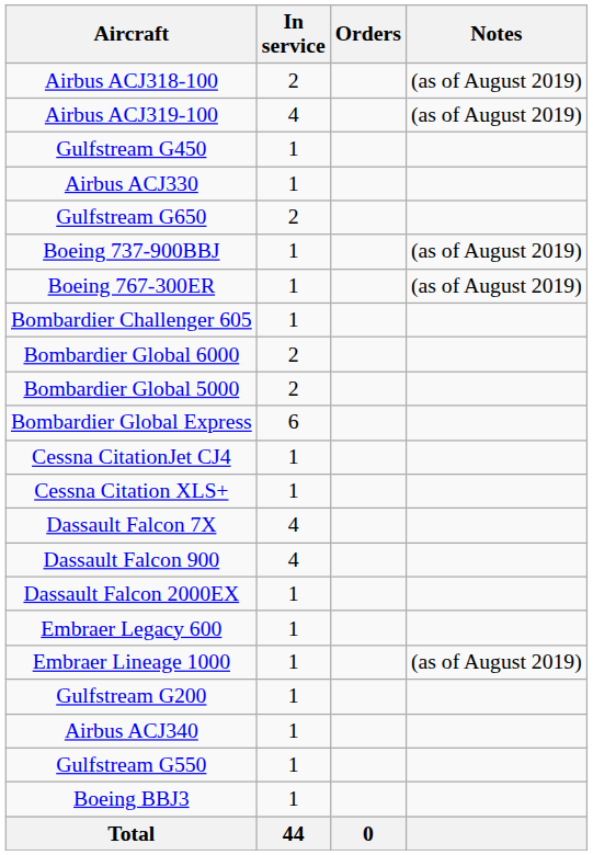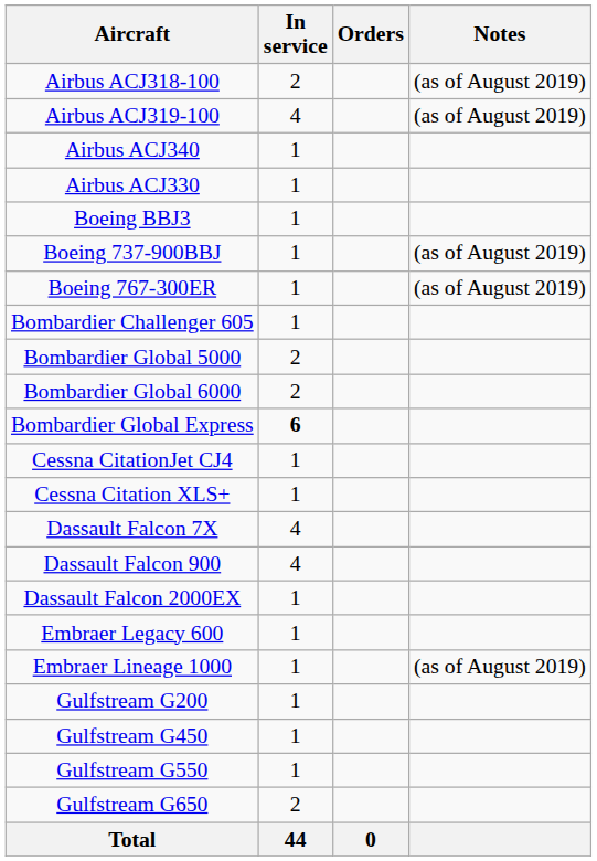 <table class="wikitable" style="text-align:center; margin:0.5em auto">
 <tr>
 <th>Aircraft</th>
 <th>In<br>service</th>
 <th>Orders</th>
 <th>Notes</th>
 </tr>
 <tr>
 <td><a href='#'>Airbus ACJ318-100</a></td>
 <td>2</td>
 <td></td>
 <td>(as of August 2019)</td>
 </tr>
 <tr>
 <td><a href='#'>Airbus ACJ319-100</a></td>
 <td>4</td>
 <td></td>
 <td>(as of August 2019)</td>
 </tr>
 <tr>
-<td><a href='#'>Gulfstream G450</a></td>
+<td><a href='#'>Airbus ACJ340</a></td>
 <td>1</td>
 <td></td>
 <td></td>
 </tr>
 <tr>
 <td><a href='#'>Airbus ACJ330</a></td>
 <td>1</td>
 <td></td>
 <td></td>
 </tr>
 <tr>
-<td><a href='#'>Gulfstream G650</a></td>
-<td>2</td>
+<td><a href='#'>Boeing BBJ3</a></td>
+<td>1</td>
 <td></td>
 <td></td>
 </tr>
 <tr>
 <td><a href='#'>Boeing 737-900BBJ</a></td>
 <td>1</td>
 <td></td>
 <td>(as of August 2019)</td>
 </tr>
 <tr>
 <td><a href='#'>Boeing 767-300ER</a></td>
 <td>1</td>
 <td></td>
 <td>(as of August 2019)</td>
 </tr>
 <tr>
 <td><a href='#'>Bombardier Challenger 605</a></td>
 <td>1</td>
 <td></td>
 <td></td>
 </tr>
 <tr>
+<td><a href='#'>Bombardier Global 5000</a></td>
+<td>2</td>
+<td></td>
+<td></td>
+</tr>
+<tr>
 <td><a href='#'>Bombardier Global 6000</a></td>
 <td>2</td>
 <td></td>
 <td></td>
 </tr>
 <tr>
-<td><a href='#'>Bombardier Global 5000</a></td>
-<td>2</td>
-<td></td>
-<td></td>
-</tr>
-<tr>
 <td><a href='#'>Bombardier Global Express</a></td>
-<td>6</td>
+<td><strong>6</strong></td>
 <td></td>
 <td></td>
 </tr>
 <tr>
 <td><a href='#'>Cessna CitationJet CJ4</a></td>
 <td>1</td>
 <td></td>
 <td></td>
 </tr>
 <tr>
 <td><a href='#'>Cessna Citation XLS+</a></td>
 <td>1</td>
 <td></td>
 <td></td>
 </tr>
 <tr>
 <td><a href='#'>Dassault Falcon 7X</a></td>
 <td>4</td>
 <td></td>
 <td></td>
 </tr>
 <tr>
 <td><a href='#'>Dassault Falcon 900</a></td>
 <td>4</td>
 <td></td>
 <td></td>
 </tr>
 <tr>
 <td><a href='#'>Dassault Falcon 2000EX</a></td>
 <td>1</td>
 <td></td>
 <td></td>
 </tr>
 <tr>
 <td><a href='#'>Embraer Legacy 600</a></td>
 <td>1</td>
 <td></td>
 <td></td>
 </tr>
 <tr>
 <td><a href='#'>Embraer Lineage 1000</a></td>
 <td>1</td>
 <td></td>
 <td>(as of August 2019)</td>
 </tr>
 <tr>
 <td><a href='#'>Gulfstream G200</a></td>
 <td>1</td>
 <td></td>
 <td></td>
 </tr>
 <tr>
-<td><a href='#'>Airbus ACJ340</a></td>
+<td><a href='#'>Gulfstream G450</a></td>
 <td>1</td>
 <td></td>
 <td></td>
 </tr>
 <tr>
 <td><a href='#'>Gulfstream G550</a></td>
 <td>1</td>
 <td></td>
 <td></td>
 </tr>
 <tr>
-<td><a href='#'>Boeing BBJ3</a></td>
-<td>1</td>
+<td><a href='#'>Gulfstream G650</a></td>
+<td>2</td>
 <td></td>
 <td></td>
 </tr>
 <tr>
 <th>Total</th>
 <th>44</th>
 <th>0</th>
 <th></th>
 </tr>
 </table>
